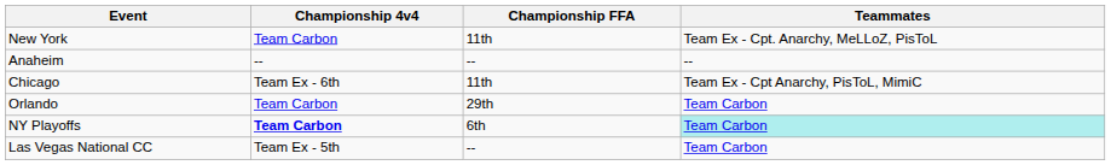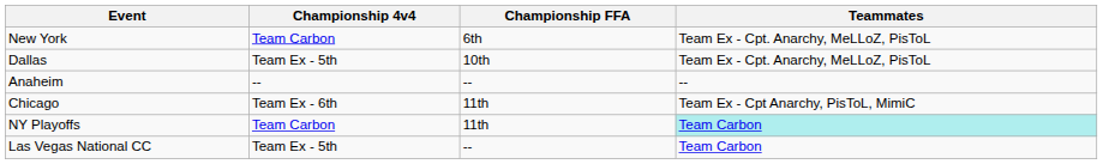 <table class="wikitable" style="width:100%">
 <tr>
 <th>Event</th>
 <th>Championship 4v4</th>
 <th>Championship FFA</th>
 <th>Teammates</th>
 </tr>
 <tr>
 <td>New York</td>
 <td><a href='#'>Team Carbon</a></td>
-<td>11th</td>
+<td>6th</td>
+<td>Team Ex - Cpt. Anarchy, MeLLoZ, PisToL</td>
+</tr>
+<tr>
+<td>Dallas</td>
+<td>Team Ex - 5th</td>
+<td>10th</td>
 <td>Team Ex - Cpt. Anarchy, MeLLoZ, PisToL</td>
 </tr>
 <tr>
 <td>Anaheim</td>
 <td>--</td>
 <td>--</td>
 <td>--</td>
 </tr>
 <tr>
 <td>Chicago</td>
 <td>Team Ex - 6th</td>
 <td>11th</td>
 <td>Team Ex - Cpt Anarchy, PisToL, MimiC</td>
 </tr>
 <tr>
-<td>Orlando</td>
+<td>NY Playoffs</td>
 <td><a href='#'>Team Carbon</a></td>
-<td>29th</td>
-<td><a href='#'>Team Carbon</a></td>
-</tr>
-<tr>
-<td>NY Playoffs</td>
-<td><strong><a href='#'>Team Carbon</a></strong></td>
-<td>6th</td>
+<td>11th</td>
 <td style="background: paleturquoise;"><a href='#'>Team Carbon</a></td>
 </tr>
 <tr>
 <td>Las Vegas National CC</td>
 <td>Team Ex - 5th</td>
 <td>--</td>
 <td><a href='#'>Team Carbon</a></td>
 </tr>
 </table>
